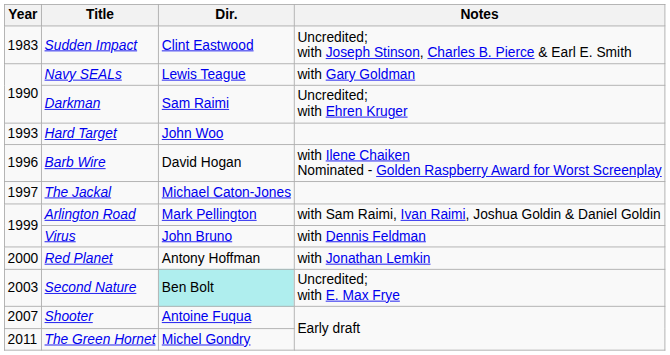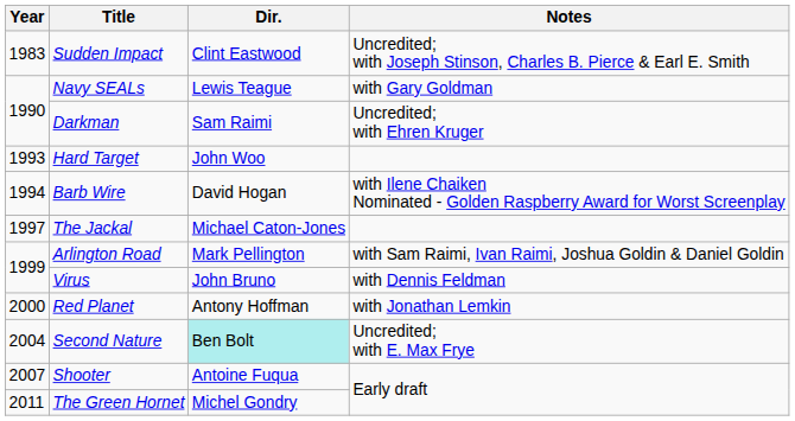 <table class="wikitable sortable">
 <tr>
 <th>Year</th>
 <th>Title</th>
 <th>Dir.</th>
 <th class="unsortable">Notes</th>
 </tr>
 <tr>
 <td>1983</td>
 <td><em><a href='#'>Sudden Impact</a></em></td>
 <td><a href='#'>Clint Eastwood</a></td>
 <td>Uncredited;<br>with <a href='#'>Joseph Stinson</a>, <a href='#'>Charles B. Pierce</a> & Earl E. Smith</td>
 </tr>
 <tr>
 <td rowspan="2">1990</td>
 <td><a href='#'><em>Navy SEALs</em></a></td>
 <td><a href='#'>Lewis Teague</a></td>
 <td>with <a href='#'>Gary Goldman</a></td>
 </tr>
 <tr>
 <td><em><a href='#'>Darkman</a></em></td>
 <td><a href='#'>Sam Raimi</a></td>
 <td>Uncredited;<br>with <a href='#'>Ehren Kruger</a></td>
 </tr>
 <tr>
 <td>1993</td>
 <td><em><a href='#'>Hard Target</a></em></td>
 <td><a href='#'>John Woo</a></td>
 <td></td>
 </tr>
 <tr>
-<td>1996</td>
+<td>1994</td>
 <td><em><a href='#'>Barb Wire</a></em></td>
 <td>David Hogan</td>
 <td>with <a href='#'>Ilene Chaiken</a><br>Nominated - <a href='#'>Golden Raspberry Award for Worst Screenplay</a></td>
 </tr>
 <tr>
 <td>1997</td>
 <td><em><a href='#'>The Jackal</a></em></td>
 <td><a href='#'>Michael Caton-Jones</a></td>
 <td></td>
 </tr>
 <tr>
 <td rowspan="2">1999</td>
 <td><em><a href='#'>Arlington Road</a></em></td>
 <td><a href='#'>Mark Pellington</a></td>
 <td>with Sam Raimi, <a href='#'>Ivan Raimi</a>, Joshua Goldin & Daniel Goldin</td>
 </tr>
 <tr>
 <td><em><a href='#'>Virus</a></em></td>
 <td><a href='#'>John Bruno</a></td>
 <td>with <a href='#'>Dennis Feldman</a></td>
 </tr>
 <tr>
 <td>2000</td>
 <td><em><a href='#'>Red Planet</a></em></td>
 <td>Antony Hoffman</td>
 <td>with <a href='#'>Jonathan Lemkin</a></td>
 </tr>
 <tr>
-<td>2003</td>
+<td>2004</td>
 <td><em><a href='#'>Second Nature</a></em></td>
 <td style="background: paleturquoise;">Ben Bolt</td>
 <td>Uncredited;<br>with <a href='#'>E. Max Frye</a></td>
 </tr>
 <tr>
 <td>2007</td>
 <td><a href='#'><em>Shooter</em></a></td>
 <td><a href='#'>Antoine Fuqua</a></td>
 <td rowspan="2">Early draft</td>
 </tr>
 <tr>
 <td>2011</td>
 <td><a href='#'><em>The Green Hornet</em></a></td>
 <td><a href='#'>Michel Gondry</a></td>
 </tr>
 </table>
